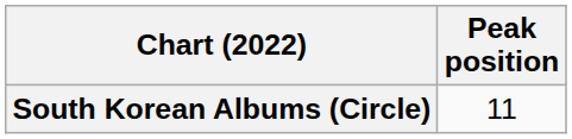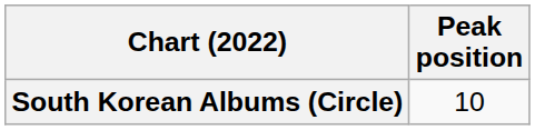 <table class="wikitable plainrowheaders" style="text-align:center">
 <tr>
 <th scope="col">Chart (2022)</th>
 <th scope="col">Peak<br>position</th>
 </tr>
 <tr>
 <th scope="row">South Korean Albums (Circle)</th>
-<td>11</td>
+<td>10</td>
 </tr>
 </table>
